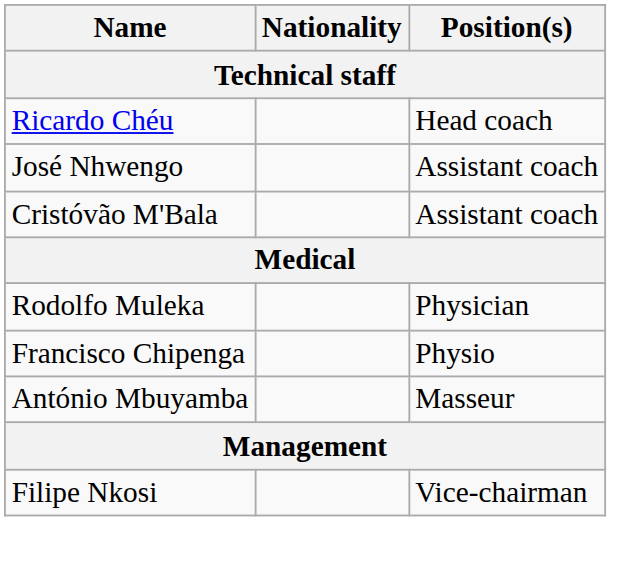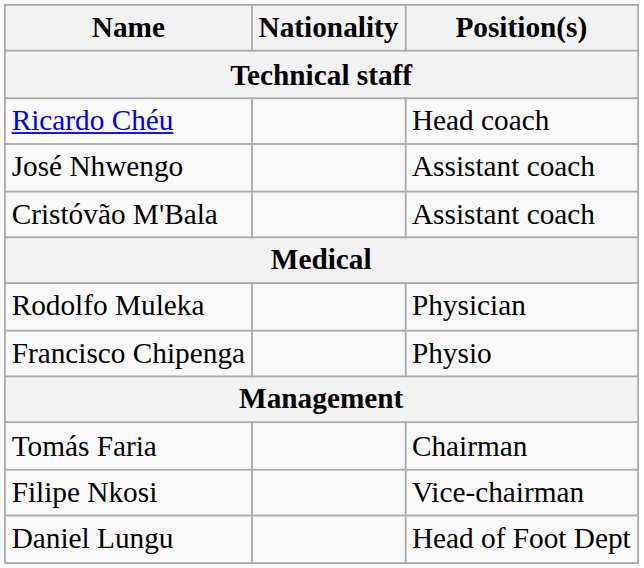 <table class="wikitable ve-ce-branchNode ve-ce-tableNode">
 <tr>
 <th>Name</th>
 <th>Nationality</th>
 <th>Position(s)</th>
 </tr>
 <tr>
 <th colspan="3">Technical staff</th>
 </tr>
 <tr>
 <td><a href='#'>Ricardo Chéu</a></td>
 <td></td>
 <td>Head coach</td>
 </tr>
 <tr>
 <td>José Nhwengo</td>
 <td></td>
 <td>Assistant coach</td>
 </tr>
 <tr>
 <td>Cristóvão M'Bala</td>
 <td></td>
 <td>Assistant coach</td>
 </tr>
 <tr>
 <th colspan="3">Medical</th>
 </tr>
 <tr>
 <td>Rodolfo Muleka</td>
 <td></td>
 <td>Physician</td>
 </tr>
 <tr>
 <td>Francisco Chipenga</td>
 <td></td>
 <td>Physio</td>
 </tr>
 <tr>
-<td>António Mbuyamba</td>
-<td></td>
-<td>Masseur</td>
+<th colspan="3">Management</th>
 </tr>
 <tr>
-<th colspan="3">Management</th>
+<td>Tomás Faria</td>
+<td></td>
+<td>Chairman</td>
 </tr>
 <tr>
 <td>Filipe Nkosi</td>
 <td></td>
 <td>Vice-chairman</td>
 </tr>
+<tr>
+<td>Daniel Lungu</td>
+<td></td>
+<td>Head of Foot Dept</td>
+</tr>
 </table>
